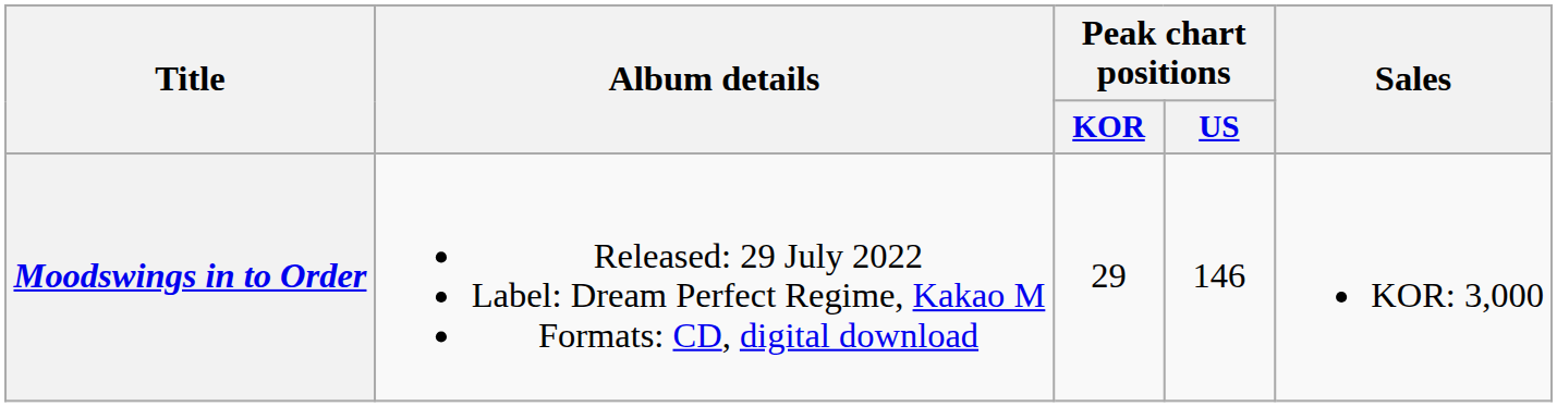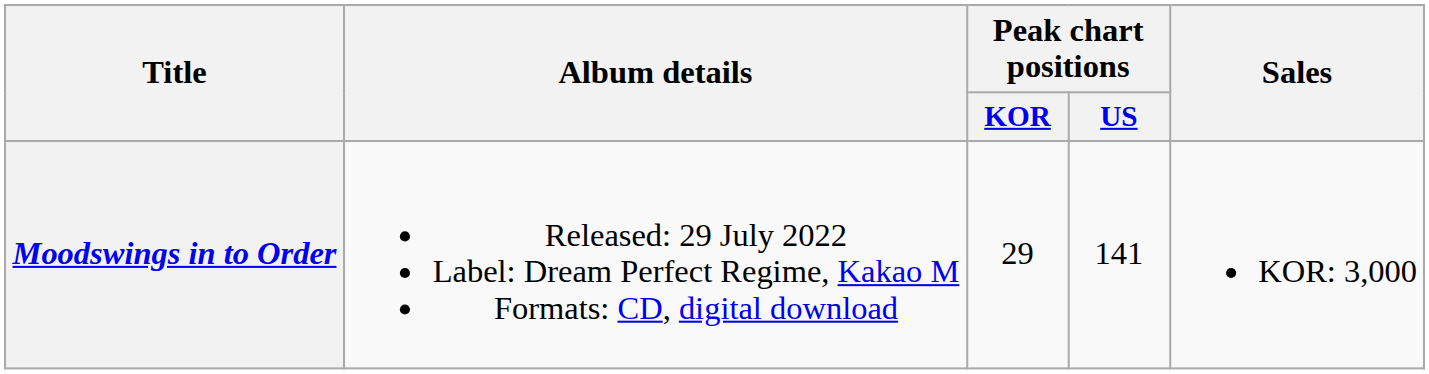 <table class="wikitable plainrowheaders" style="text-align:center;">
 <tr>
 <th scope="col" rowspan="2">Title</th>
 <th scope="col" rowspan="2">Album details</th>
 <th scope="col" colspan="2">Peak chart positions</th>
 <th scope="col" rowspan="2">Sales</th>
 </tr>
 <tr>
 <th scope="col" style="width:3em;font-size:90%;"><a href='#'>KOR</a><br></th>
 <th scope="col" style="width:3em;font-size:90%;"><a href='#'>US</a><br></th>
 </tr>
 <tr>
 <th scope="row"><em><a href='#'>Moodswings in to Order</a></em></th>
 <td><br><ul><li>Released: 29 July 2022</li><li>Label: Dream Perfect Regime, <a href='#'>Kakao M</a></li><li>Formats: <a href='#'>CD</a>, <a href='#'>digital download</a></li></ul></td>
 <td>29</td>
-<td>146</td>
+<td>141</td>
 <td><br><ul><li>KOR: 3,000</li></ul></td>
 </tr>
 </table>
